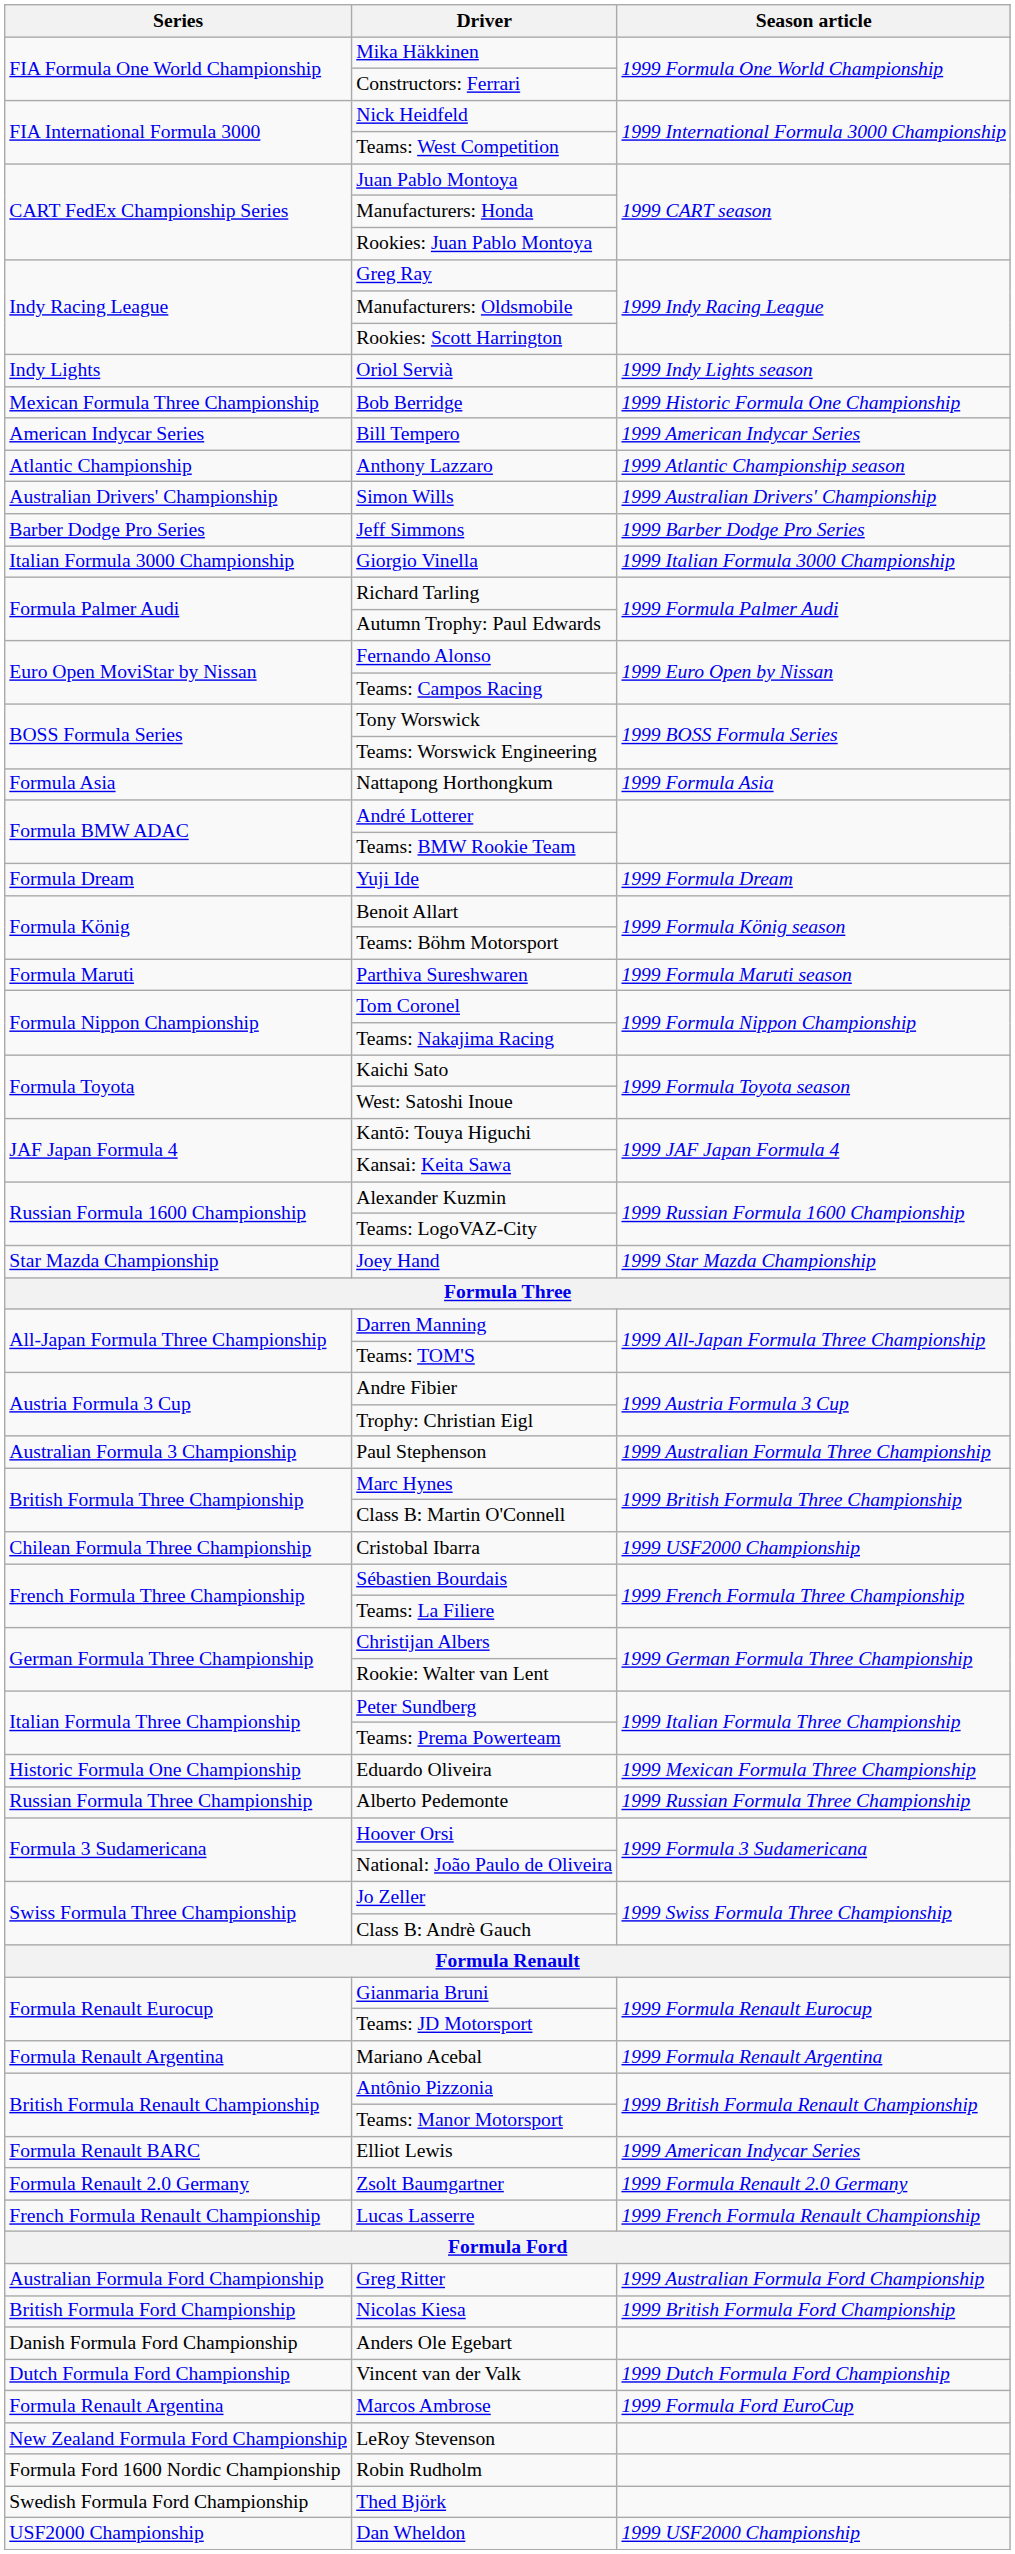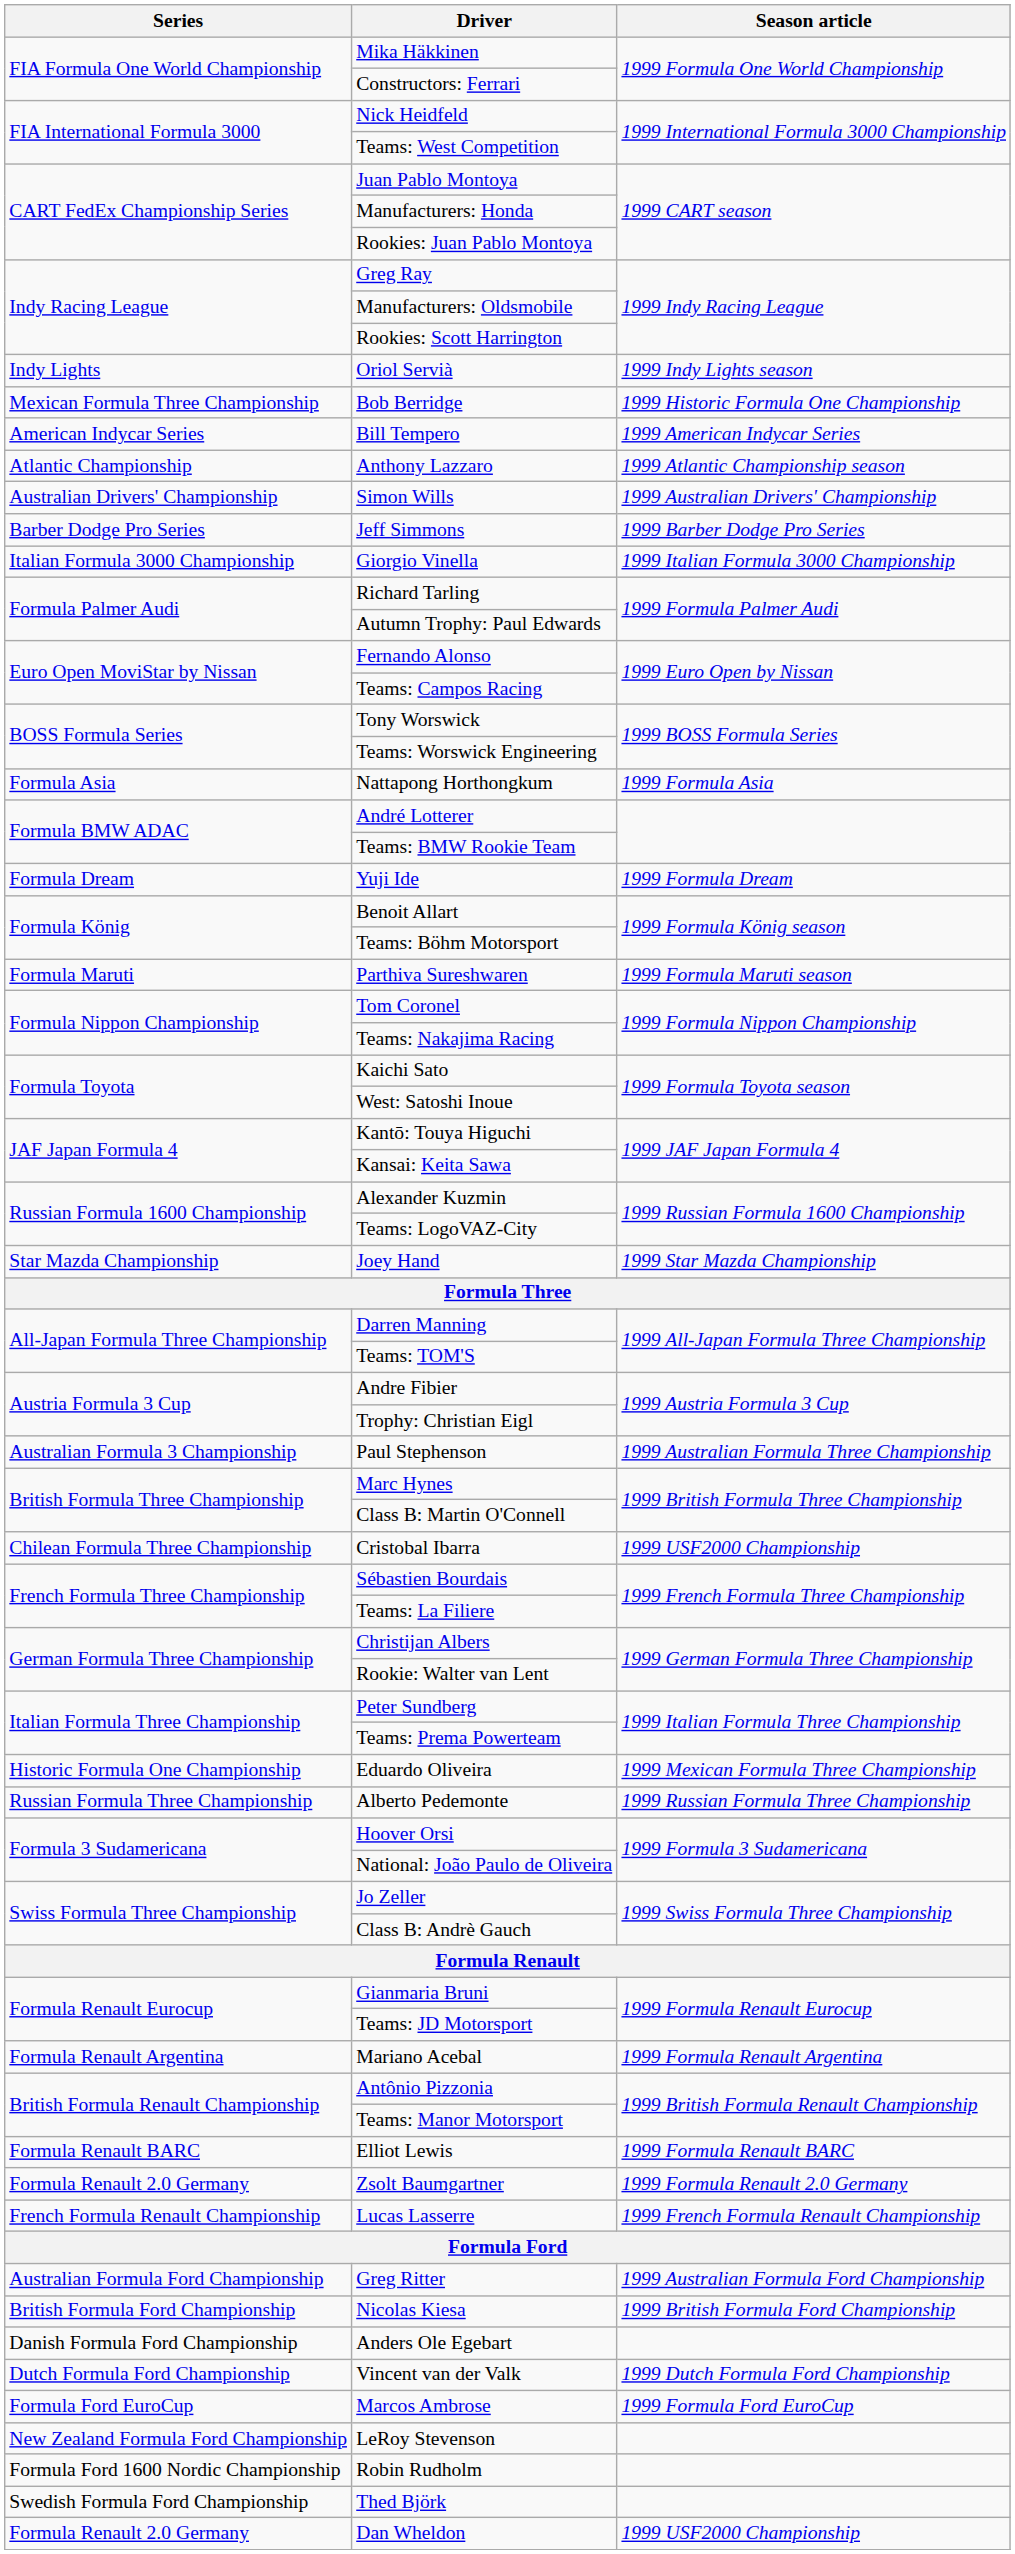 <table class="wikitable" style="font-size: 87%;">
 <tr>
 <th>Series</th>
 <th>Driver</th>
 <th>Season article</th>
 </tr>
 <tr>
 <td rowspan=2><a href='#'>FIA Formula One World Championship</a></td>
 <td> <a href='#'>Mika Häkkinen</a></td>
 <td rowspan=2><em><a href='#'>1999 Formula One World Championship</a></em></td>
 </tr>
 <tr>
 <td>Constructors:  <a href='#'>Ferrari</a></td>
 </tr>
 <tr>
 <td rowspan=2><a href='#'>FIA International Formula 3000</a></td>
 <td> <a href='#'>Nick Heidfeld</a></td>
 <td rowspan=2><em><a href='#'>1999 International Formula 3000 Championship</a></em></td>
 </tr>
 <tr>
 <td>Teams:  <a href='#'>West Competition</a></td>
 </tr>
 <tr>
 <td rowspan=3><a href='#'>CART FedEx Championship Series</a></td>
 <td> <a href='#'>Juan Pablo Montoya</a></td>
 <td rowspan=3><em><a href='#'>1999 CART season</a></em></td>
 </tr>
 <tr>
 <td>Manufacturers:  <a href='#'>Honda</a></td>
 </tr>
 <tr>
 <td>Rookies:  <a href='#'>Juan Pablo Montoya</a></td>
 </tr>
 <tr>
 <td rowspan=3><a href='#'>Indy Racing League</a></td>
 <td> <a href='#'>Greg Ray</a></td>
 <td rowspan=3><em><a href='#'>1999 Indy Racing League</a></em></td>
 </tr>
 <tr>
 <td>Manufacturers:  <a href='#'>Oldsmobile</a></td>
 </tr>
 <tr>
 <td>Rookies:  <a href='#'>Scott Harrington</a></td>
 </tr>
 <tr>
 <td><a href='#'>Indy Lights</a></td>
 <td> <a href='#'>Oriol Servià</a></td>
 <td><em><a href='#'>1999 Indy Lights season</a></em></td>
 </tr>
 <tr>
 <td><a href='#'>Mexican Formula Three Championship</a></td>
 <td> <a href='#'>Bob Berridge</a></td>
 <td><em><a href='#'>1999 Historic Formula One Championship</a></em></td>
 </tr>
 <tr>
 <td><a href='#'>American Indycar Series</a></td>
 <td> <a href='#'>Bill Tempero</a></td>
 <td><em><a href='#'>1999 American Indycar Series</a></em></td>
 </tr>
 <tr>
 <td><a href='#'>Atlantic Championship</a></td>
 <td> <a href='#'>Anthony Lazzaro</a></td>
 <td><em><a href='#'>1999 Atlantic Championship season</a></em></td>
 </tr>
 <tr>
 <td><a href='#'>Australian Drivers' Championship</a></td>
 <td> <a href='#'>Simon Wills</a></td>
 <td><em><a href='#'>1999 Australian Drivers' Championship</a></em></td>
 </tr>
 <tr>
 <td><a href='#'>Barber Dodge Pro Series</a></td>
 <td> <a href='#'>Jeff Simmons</a></td>
 <td><em><a href='#'>1999 Barber Dodge Pro Series</a></em></td>
 </tr>
 <tr>
 <td><a href='#'>Italian Formula 3000 Championship</a></td>
 <td> <a href='#'>Giorgio Vinella</a></td>
 <td><em><a href='#'>1999 Italian Formula 3000 Championship</a></em></td>
 </tr>
 <tr>
 <td rowspan=2><a href='#'>Formula Palmer Audi</a></td>
 <td> Richard Tarling</td>
 <td rowspan=2><em><a href='#'>1999 Formula Palmer Audi</a></em></td>
 </tr>
 <tr>
 <td>Autumn Trophy:  Paul Edwards</td>
 </tr>
 <tr>
 <td rowspan=2><a href='#'>Euro Open MoviStar by Nissan</a></td>
 <td> <a href='#'>Fernando Alonso</a></td>
 <td rowspan=2><em><a href='#'>1999 Euro Open by Nissan</a></em></td>
 </tr>
 <tr>
 <td>Teams:  <a href='#'>Campos Racing</a></td>
 </tr>
 <tr>
 <td rowspan=2><a href='#'>BOSS Formula Series</a></td>
 <td> Tony Worswick</td>
 <td rowspan=2><em><a href='#'>1999 BOSS Formula Series</a></em></td>
 </tr>
 <tr>
 <td>Teams:  Worswick Engineering</td>
 </tr>
 <tr>
 <td><a href='#'>Formula Asia</a></td>
 <td> Nattapong Horthongkum</td>
 <td><em><a href='#'>1999 Formula Asia</a></em></td>
 </tr>
 <tr>
 <td rowspan=2><a href='#'>Formula BMW ADAC</a></td>
 <td> <a href='#'>André Lotterer</a></td>
 <td rowspan=2></td>
 </tr>
 <tr>
 <td>Teams:  <a href='#'>BMW Rookie Team</a></td>
 </tr>
 <tr>
 <td><a href='#'>Formula Dream</a></td>
 <td> <a href='#'>Yuji Ide</a></td>
 <td><em><a href='#'>1999 Formula Dream</a></em></td>
 </tr>
 <tr>
 <td rowspan=2><a href='#'>Formula König</a></td>
 <td> Benoit Allart</td>
 <td rowspan=2><em><a href='#'>1999 Formula König season</a></em></td>
 </tr>
 <tr>
 <td>Teams:  Böhm Motorsport</td>
 </tr>
 <tr>
 <td><a href='#'>Formula Maruti</a></td>
 <td> <a href='#'>Parthiva Sureshwaren</a></td>
 <td><em><a href='#'>1999 Formula Maruti season</a></em></td>
 </tr>
 <tr>
 <td rowspan=2><a href='#'>Formula Nippon Championship</a></td>
 <td> <a href='#'>Tom Coronel</a></td>
 <td rowspan=2><em><a href='#'>1999 Formula Nippon Championship</a></em></td>
 </tr>
 <tr>
 <td>Teams:  <a href='#'>Nakajima Racing</a></td>
 </tr>
 <tr>
 <td rowspan=2><a href='#'>Formula Toyota</a></td>
 <td> Kaichi Sato</td>
 <td rowspan=2><em><a href='#'>1999 Formula Toyota season</a></em></td>
 </tr>
 <tr>
 <td>West:  Satoshi Inoue</td>
 </tr>
 <tr>
 <td rowspan=2><a href='#'>JAF Japan Formula 4</a></td>
 <td>Kantō:  Touya Higuchi</td>
 <td rowspan=2><em><a href='#'>1999 JAF Japan Formula 4</a></em></td>
 </tr>
 <tr>
 <td>Kansai:  <a href='#'>Keita Sawa</a></td>
 </tr>
 <tr>
 <td rowspan=2><a href='#'>Russian Formula 1600 Championship</a></td>
 <td> Alexander Kuzmin</td>
 <td rowspan=2><em><a href='#'>1999 Russian Formula 1600 Championship</a></em></td>
 </tr>
 <tr>
 <td>Teams:  LogoVAZ-City</td>
 </tr>
 <tr>
 <td><a href='#'>Star Mazda Championship</a></td>
 <td> <a href='#'>Joey Hand</a></td>
 <td><em><a href='#'>1999 Star Mazda Championship</a></em></td>
 </tr>
 <tr>
 <th colspan=3><a href='#'>Formula Three</a></th>
 </tr>
 <tr>
 <td rowspan="2"><a href='#'>All-Japan Formula Three Championship</a></td>
 <td> <a href='#'>Darren Manning</a></td>
 <td rowspan="2"><em><a href='#'>1999 All-Japan Formula Three Championship</a></em></td>
 </tr>
 <tr>
 <td>Teams:  <a href='#'>TOM'S</a></td>
 </tr>
 <tr>
 <td rowspan=2><a href='#'>Austria Formula 3 Cup</a></td>
 <td> Andre Fibier</td>
 <td rowspan=2><em><a href='#'>1999 Austria Formula 3 Cup</a></em></td>
 </tr>
 <tr>
 <td>Trophy:  Christian Eigl</td>
 </tr>
 <tr>
 <td><a href='#'>Australian Formula 3 Championship</a></td>
 <td> Paul Stephenson</td>
 <td><em><a href='#'>1999 Australian Formula Three Championship</a></em></td>
 </tr>
 <tr>
 <td rowspan=2><a href='#'>British Formula Three Championship</a></td>
 <td> <a href='#'>Marc Hynes</a></td>
 <td rowspan=2><em><a href='#'>1999 British Formula Three Championship</a></em></td>
 </tr>
 <tr>
 <td>Class B:  Martin O'Connell</td>
 </tr>
 <tr>
 <td><a href='#'>Chilean Formula Three Championship</a></td>
 <td> Cristobal Ibarra</td>
 <td><em><a href='#'>1999 USF2000 Championship</a></em></td>
 </tr>
 <tr>
 <td rowspan=2><a href='#'>French Formula Three Championship</a></td>
 <td> <a href='#'>Sébastien Bourdais</a></td>
 <td rowspan=2><em><a href='#'>1999 French Formula Three Championship</a></em></td>
 </tr>
 <tr>
 <td>Teams:  <a href='#'>La Filiere</a></td>
 </tr>
 <tr>
 <td rowspan=2><a href='#'>German Formula Three Championship</a></td>
 <td> <a href='#'>Christijan Albers</a></td>
 <td rowspan=2><em><a href='#'>1999 German Formula Three Championship</a></em></td>
 </tr>
 <tr>
 <td>Rookie:  Walter van Lent</td>
 </tr>
 <tr>
 <td rowspan=2><a href='#'>Italian Formula Three Championship</a></td>
 <td> <a href='#'>Peter Sundberg</a></td>
 <td rowspan=2><em><a href='#'>1999 Italian Formula Three Championship</a></em></td>
 </tr>
 <tr>
 <td>Teams:  <a href='#'>Prema Powerteam</a></td>
 </tr>
 <tr>
 <td><a href='#'>Historic Formula One Championship</a></td>
 <td> Eduardo Oliveira</td>
 <td><em><a href='#'>1999 Mexican Formula Three Championship</a></em></td>
 </tr>
 <tr>
 <td><a href='#'>Russian Formula Three Championship</a></td>
 <td> Alberto Pedemonte</td>
 <td><em><a href='#'>1999 Russian Formula Three Championship</a></em></td>
 </tr>
 <tr>
 <td rowspan=2><a href='#'>Formula 3 Sudamericana</a></td>
 <td> <a href='#'>Hoover Orsi</a></td>
 <td rowspan=2><em><a href='#'>1999 Formula 3 Sudamericana</a></em></td>
 </tr>
 <tr>
 <td>National:  <a href='#'>João Paulo de Oliveira</a></td>
 </tr>
 <tr>
 <td rowspan=2><a href='#'>Swiss Formula Three Championship</a></td>
 <td> <a href='#'>Jo Zeller</a></td>
 <td rowspan=2><em><a href='#'>1999 Swiss Formula Three Championship</a></em></td>
 </tr>
 <tr>
 <td>Class B:  Andrè Gauch</td>
 </tr>
 <tr>
 <th colspan=3><a href='#'>Formula Renault</a></th>
 </tr>
 <tr>
 <td rowspan=2><a href='#'>Formula Renault Eurocup</a></td>
 <td> <a href='#'>Gianmaria Bruni</a></td>
 <td rowspan=2><em><a href='#'>1999 Formula Renault Eurocup</a></em></td>
 </tr>
 <tr>
 <td>Teams:  <a href='#'>JD Motorsport</a></td>
 </tr>
 <tr>
 <td><a href='#'>Formula Renault Argentina</a></td>
 <td> Mariano Acebal</td>
 <td><em><a href='#'>1999 Formula Renault Argentina</a></em></td>
 </tr>
 <tr>
 <td rowspan=2><a href='#'>British Formula Renault Championship</a></td>
 <td> <a href='#'>Antônio Pizzonia</a></td>
 <td rowspan=2><em><a href='#'>1999 British Formula Renault Championship</a></em></td>
 </tr>
 <tr>
 <td>Teams:  <a href='#'>Manor Motorsport</a></td>
 </tr>
 <tr>
 <td><a href='#'>Formula Renault BARC</a></td>
 <td> Elliot Lewis</td>
-<td><em><a href='#'>1999 American Indycar Series</a></em></td>
+<td><em><a href='#'>1999 Formula Renault BARC</a></em></td>
 </tr>
 <tr>
 <td><a href='#'>Formula Renault 2.0 Germany</a></td>
 <td> <a href='#'>Zsolt Baumgartner</a></td>
 <td><em><a href='#'>1999 Formula Renault 2.0 Germany</a></em></td>
 </tr>
 <tr>
 <td><a href='#'>French Formula Renault Championship</a></td>
 <td> <a href='#'>Lucas Lasserre</a></td>
 <td><em><a href='#'>1999 French Formula Renault Championship</a></em></td>
 </tr>
 <tr>
 <th colspan=3 align="center"><a href='#'>Formula Ford</a></th>
 </tr>
 <tr>
 <td><a href='#'>Australian Formula Ford Championship</a></td>
 <td> <a href='#'>Greg Ritter</a></td>
 <td><em><a href='#'>1999 Australian Formula Ford Championship</a></em></td>
 </tr>
 <tr>
 <td><a href='#'>British Formula Ford Championship</a></td>
 <td> <a href='#'>Nicolas Kiesa</a></td>
 <td><em><a href='#'>1999 British Formula Ford Championship</a></em></td>
 </tr>
 <tr>
 <td>Danish Formula Ford Championship</td>
 <td> Anders Ole Egebart</td>
 <td></td>
 </tr>
 <tr>
 <td><a href='#'>Dutch Formula Ford Championship</a></td>
 <td> Vincent van der Valk</td>
 <td><em><a href='#'>1999 Dutch Formula Ford Championship</a></em></td>
 </tr>
 <tr>
-<td><a href='#'>Formula Renault Argentina</a></td>
+<td><a href='#'>Formula Ford EuroCup</a></td>
 <td> <a href='#'>Marcos Ambrose</a></td>
 <td><em><a href='#'>1999 Formula Ford EuroCup</a></em></td>
 </tr>
 <tr>
 <td><a href='#'>New Zealand Formula Ford Championship</a></td>
 <td> LeRoy Stevenson</td>
 <td></td>
 </tr>
 <tr>
 <td>Formula Ford 1600 Nordic Championship</td>
 <td> Robin Rudholm</td>
 <td></td>
 </tr>
 <tr>
 <td>Swedish Formula Ford Championship</td>
 <td> <a href='#'>Thed Björk</a></td>
 <td></td>
 </tr>
 <tr>
-<td><a href='#'>USF2000 Championship</a></td>
+<td><a href='#'>Formula Renault 2.0 Germany</a></td>
 <td> <a href='#'>Dan Wheldon</a></td>
 <td><em><a href='#'>1999 USF2000 Championship</a></em></td>
 </tr>
 <tr>
 </tr>
 </table>
